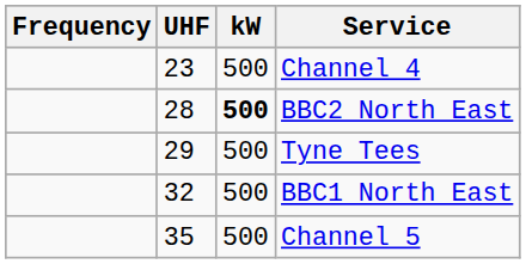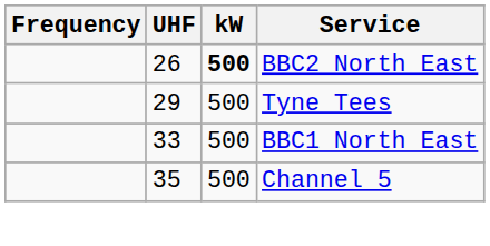 <table class="wikitable sortable">
 <tr>
 <th>Frequency</th>
 <th>UHF</th>
 <th>kW</th>
 <th>Service</th>
 </tr>
 <tr>
 <td></td>
-<td>23</td>
-<td>500</td>
-<td><a href='#'>Channel 4</a></td>
-</tr>
-<tr>
-<td></td>
-<td>28</td>
+<td>26</td>
 <td><strong>500</strong></td>
 <td><a href='#'>BBC2 North East</a></td>
 </tr>
 <tr>
 <td></td>
 <td>29</td>
 <td>500</td>
 <td><a href='#'>Tyne Tees</a></td>
 </tr>
 <tr>
 <td></td>
-<td>32</td>
+<td>33</td>
 <td>500</td>
 <td><a href='#'>BBC1 North East</a></td>
 </tr>
 <tr>
 <td></td>
 <td>35</td>
 <td>500</td>
 <td><a href='#'>Channel 5</a></td>
 </tr>
 </table>
